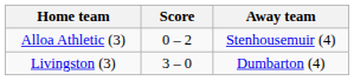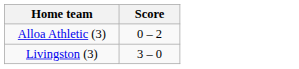 <table class="wikitable" style="text-align: center">
 <tr>
 <th width=140>Home team</th>
 <th width=70>Score</th>
-<th width=140>Away team</th>
 </tr>
 <tr>
 <td><a href='#'>Alloa Athletic</a> (3)</td>
 <td>0 – 2</td>
-<td><a href='#'>Stenhousemuir</a> (4)</td>
 </tr>
 <tr>
 <td><a href='#'>Livingston</a> (3)</td>
 <td>3 – 0</td>
-<td><a href='#'>Dumbarton</a> (4)</td>
 </tr>
 </table>
